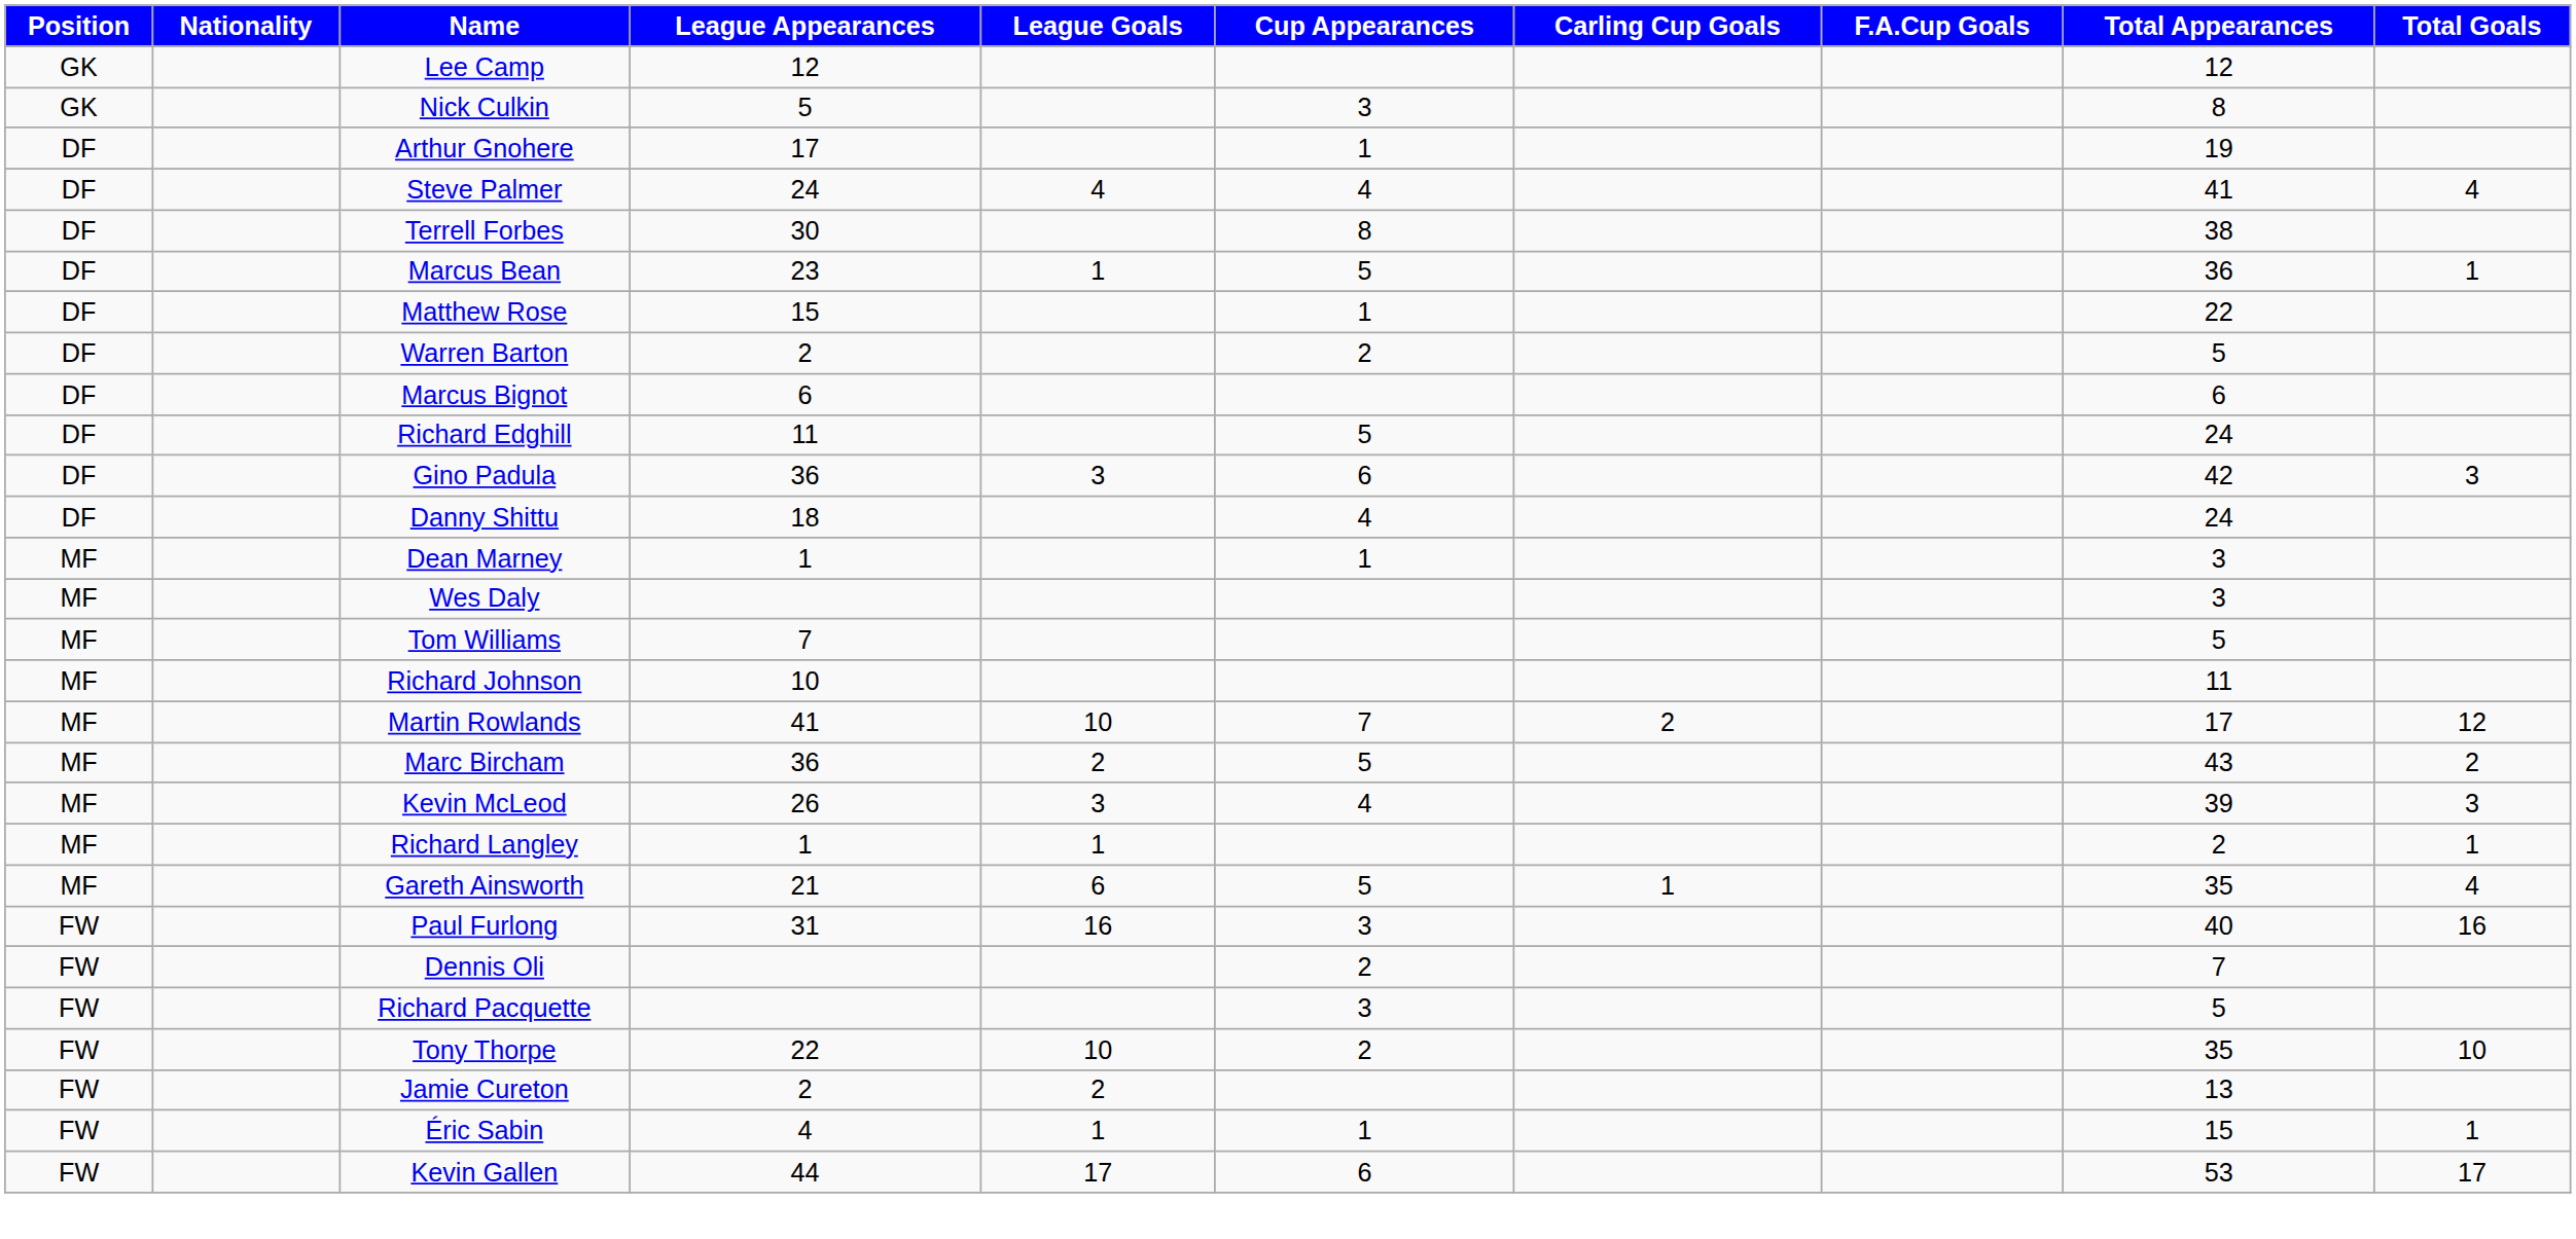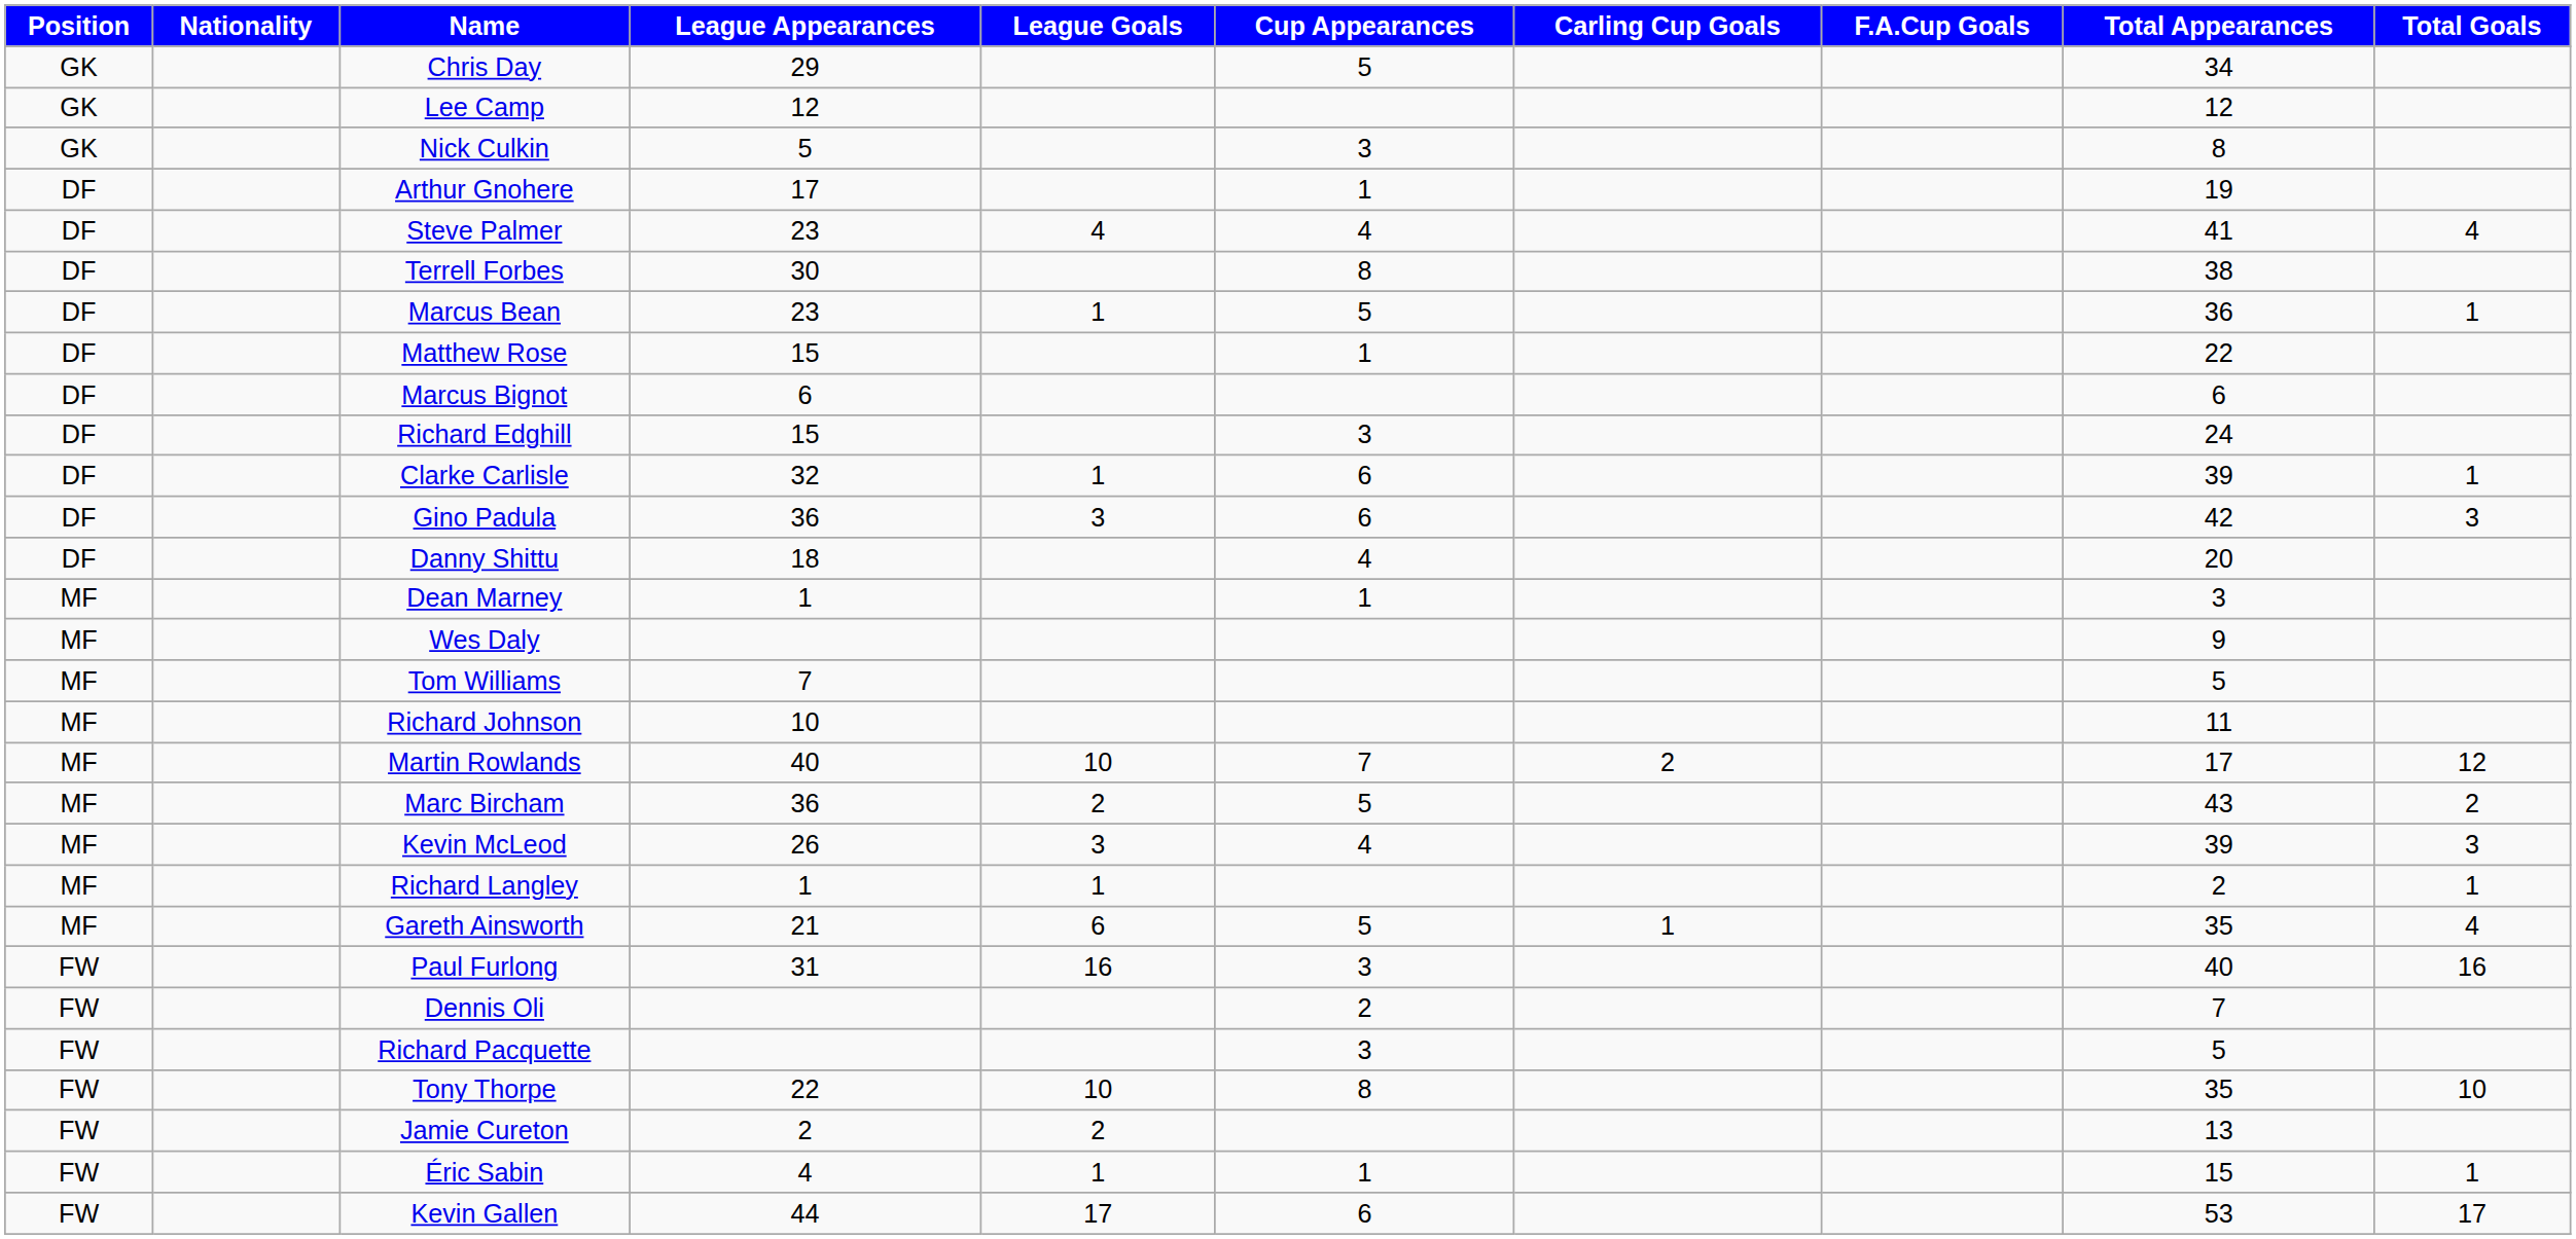 <table class="wikitable" style="text-align:center; font-size:90%; width:90%;">
 <tr>
 <th style="background:#0000FF; color:#FFFFFF; text-align:center;">Position</th>
 <th style="background:#0000FF; color:#FFFFFF; text-align:center;">Nationality</th>
 <th style="background:#0000FF; color:#FFFFFF; text-align:center;"><strong>Name</strong></th>
 <th style="background:#0000FF; color:#FFFFFF; text-align:center;">League Appearances</th>
 <th style="background:#0000FF; color:#FFFFFF; text-align:center;">League Goals</th>
 <th style="background:#0000FF; color:#FFFFFF; text-align:center;">Cup Appearances</th>
 <th style="background:#0000FF; color:#FFFFFF; text-align:center;">Carling Cup Goals</th>
 <th style="background:#0000FF; color:#FFFFFF; text-align:center;">F.A.Cup Goals</th>
 <th style="background:#0000FF; color:#FFFFFF; text-align:center;">Total Appearances</th>
 <th style="background:#0000FF; color:#FFFFFF; text-align:center;">Total Goals</th>
+</tr>
+<tr>
+<td>GK</td>
+<td></td>
+<td><a href='#'>Chris Day</a></td>
+<td>29</td>
+<td></td>
+<td>5</td>
+<td></td>
+<td></td>
+<td>34</td>
+<td></td>
 </tr>
 <tr>
 <td>GK</td>
 <td></td>
 <td><a href='#'>Lee Camp</a></td>
 <td>12</td>
 <td></td>
 <td></td>
 <td></td>
 <td></td>
 <td>12</td>
 <td></td>
 </tr>
 <tr>
 <td>GK</td>
 <td></td>
 <td><a href='#'>Nick Culkin</a></td>
 <td>5</td>
 <td></td>
 <td>3</td>
 <td></td>
 <td></td>
 <td>8</td>
 <td></td>
 </tr>
 <tr>
 <td>DF</td>
 <td></td>
 <td><a href='#'>Arthur Gnohere</a></td>
 <td>17</td>
 <td></td>
 <td>1</td>
 <td></td>
 <td></td>
 <td>19</td>
 <td></td>
 </tr>
 <tr>
 <td>DF</td>
 <td></td>
 <td><a href='#'>Steve Palmer</a></td>
-<td>24</td>
+<td>23</td>
 <td>4</td>
 <td>4</td>
 <td></td>
 <td></td>
 <td>41</td>
 <td>4</td>
 </tr>
 <tr>
 <td>DF</td>
 <td></td>
 <td><a href='#'>Terrell Forbes</a></td>
 <td>30</td>
 <td></td>
 <td>8</td>
 <td></td>
 <td></td>
 <td>38</td>
 <td></td>
 </tr>
 <tr>
 <td>DF</td>
 <td></td>
 <td><a href='#'>Marcus Bean</a></td>
 <td>23</td>
 <td>1</td>
 <td>5</td>
 <td></td>
 <td></td>
 <td>36</td>
 <td>1</td>
 </tr>
 <tr>
 <td>DF</td>
 <td></td>
 <td><a href='#'>Matthew Rose</a></td>
 <td>15</td>
 <td></td>
 <td>1</td>
 <td></td>
 <td></td>
 <td>22</td>
 <td></td>
 </tr>
 <tr>
 <td>DF</td>
 <td></td>
-<td><a href='#'>Warren Barton</a></td>
-<td>2</td>
-<td></td>
-<td>2</td>
-<td></td>
-<td></td>
-<td>5</td>
-<td></td>
-</tr>
-<tr>
-<td>DF</td>
-<td></td>
 <td><a href='#'>Marcus Bignot</a></td>
 <td>6</td>
 <td></td>
 <td></td>
 <td></td>
 <td></td>
 <td>6</td>
 <td></td>
 </tr>
 <tr>
 <td>DF</td>
 <td></td>
 <td><a href='#'>Richard Edghill</a></td>
-<td>11</td>
+<td>15</td>
 <td></td>
-<td>5</td>
+<td>3</td>
 <td></td>
 <td></td>
 <td>24</td>
 <td></td>
+</tr>
+<tr>
+<td>DF</td>
+<td></td>
+<td><a href='#'>Clarke Carlisle</a></td>
+<td>32</td>
+<td>1</td>
+<td>6</td>
+<td></td>
+<td></td>
+<td>39</td>
+<td>1</td>
 </tr>
 <tr>
 <td>DF</td>
 <td></td>
 <td><a href='#'>Gino Padula</a></td>
 <td>36</td>
 <td>3</td>
 <td>6</td>
 <td></td>
 <td></td>
 <td>42</td>
 <td>3</td>
 </tr>
 <tr>
 <td>DF</td>
 <td></td>
 <td><a href='#'>Danny Shittu</a></td>
 <td>18</td>
 <td></td>
 <td>4</td>
 <td></td>
 <td></td>
-<td>24</td>
+<td>20</td>
 <td></td>
 </tr>
 <tr>
 <td>MF</td>
 <td></td>
 <td><a href='#'>Dean Marney</a></td>
 <td>1</td>
 <td></td>
 <td>1</td>
 <td></td>
 <td></td>
 <td>3</td>
 <td></td>
 </tr>
 <tr>
 <td>MF</td>
 <td></td>
 <td><a href='#'>Wes Daly</a></td>
 <td></td>
 <td></td>
 <td></td>
 <td></td>
 <td></td>
-<td>3</td>
+<td>9</td>
 <td></td>
 </tr>
 <tr>
 <td>MF</td>
 <td></td>
 <td><a href='#'>Tom Williams</a></td>
 <td>7</td>
 <td></td>
 <td></td>
 <td></td>
 <td></td>
 <td>5</td>
 <td></td>
 </tr>
 <tr>
 <td>MF</td>
 <td></td>
 <td><a href='#'>Richard Johnson</a></td>
 <td>10</td>
 <td></td>
 <td></td>
 <td></td>
 <td></td>
 <td>11</td>
 <td></td>
 </tr>
 <tr>
 <td>MF</td>
 <td></td>
 <td><a href='#'>Martin Rowlands</a></td>
-<td>41</td>
+<td>40</td>
 <td>10</td>
 <td>7</td>
 <td>2</td>
 <td></td>
 <td>17</td>
 <td>12</td>
 </tr>
 <tr>
 <td>MF</td>
 <td></td>
 <td><a href='#'>Marc Bircham</a></td>
 <td>36</td>
 <td>2</td>
 <td>5</td>
 <td></td>
 <td></td>
 <td>43</td>
 <td>2</td>
 </tr>
 <tr>
 <td>MF</td>
 <td></td>
 <td><a href='#'>Kevin McLeod</a></td>
 <td>26</td>
 <td>3</td>
 <td>4</td>
 <td></td>
 <td></td>
 <td>39</td>
 <td>3</td>
 </tr>
 <tr>
 <td>MF</td>
 <td></td>
 <td><a href='#'>Richard Langley</a></td>
 <td>1</td>
 <td>1</td>
 <td></td>
 <td></td>
 <td></td>
 <td>2</td>
 <td>1</td>
 </tr>
 <tr>
 <td>MF</td>
 <td></td>
 <td><a href='#'>Gareth Ainsworth</a></td>
 <td>21</td>
 <td>6</td>
 <td>5</td>
 <td>1</td>
 <td></td>
 <td>35</td>
 <td>4</td>
 </tr>
 <tr>
 <td>FW</td>
 <td></td>
 <td><a href='#'>Paul Furlong</a></td>
 <td>31</td>
 <td>16</td>
 <td>3</td>
 <td></td>
 <td></td>
 <td>40</td>
 <td>16</td>
 </tr>
 <tr>
 <td>FW</td>
 <td></td>
 <td><a href='#'>Dennis Oli</a></td>
 <td></td>
 <td></td>
 <td>2</td>
 <td></td>
 <td></td>
 <td>7</td>
 <td></td>
 </tr>
 <tr>
 <td>FW</td>
 <td></td>
 <td><a href='#'>Richard Pacquette</a></td>
 <td></td>
 <td></td>
 <td>3</td>
 <td></td>
 <td></td>
 <td>5</td>
 <td></td>
 </tr>
 <tr>
 <td>FW</td>
 <td></td>
 <td><a href='#'>Tony Thorpe</a></td>
 <td>22</td>
 <td>10</td>
-<td>2</td>
+<td>8</td>
 <td></td>
 <td></td>
 <td>35</td>
 <td>10</td>
 </tr>
 <tr>
 <td>FW</td>
 <td></td>
 <td><a href='#'>Jamie Cureton</a></td>
 <td>2</td>
 <td>2</td>
 <td></td>
 <td></td>
 <td></td>
 <td>13</td>
 <td></td>
 </tr>
 <tr>
 <td>FW</td>
 <td></td>
 <td><a href='#'>Éric Sabin</a></td>
 <td>4</td>
 <td>1</td>
 <td>1</td>
 <td></td>
 <td></td>
 <td>15</td>
 <td>1</td>
 </tr>
 <tr>
 <td>FW</td>
 <td></td>
 <td><a href='#'>Kevin Gallen</a></td>
 <td>44</td>
 <td>17</td>
 <td>6</td>
 <td></td>
 <td></td>
 <td>53</td>
 <td>17</td>
 </tr>
 </table>
